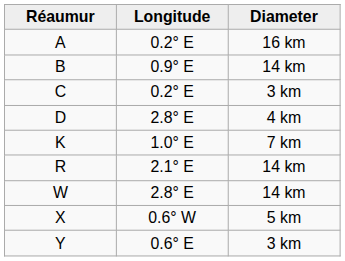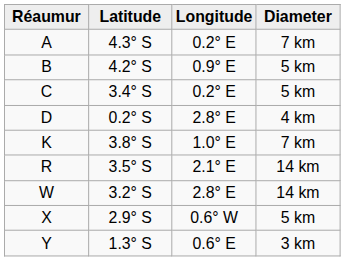 <table class="wikitable">
 <tr>
 <th width="25%" style="background:#eeeeee;">Réaumur</th>
+<th width="25%" style="background:#eeeeee;">Latitude</th>
 <th width="25%" style="background:#eeeeee;">Longitude</th>
 <th width="25%" style="background:#eeeeee;">Diameter</th>
 </tr>
 <tr>
 <td align="center">A</td>
+<td align="center">4.3° S</td>
 <td align="center">0.2° E</td>
-<td align="center">16 km</td>
+<td align="center">7 km</td>
 </tr>
 <tr>
 <td align="center">B</td>
+<td align="center">4.2° S</td>
 <td align="center">0.9° E</td>
-<td align="center">14 km</td>
+<td align="center">5 km</td>
 </tr>
 <tr>
 <td align="center">C</td>
+<td align="center">3.4° S</td>
 <td align="center">0.2° E</td>
-<td align="center">3 km</td>
+<td align="center">5 km</td>
 </tr>
 <tr>
 <td align="center">D</td>
+<td align="center">0.2° S</td>
 <td align="center">2.8° E</td>
 <td align="center">4 km</td>
 </tr>
 <tr>
 <td align="center">K</td>
+<td align="center">3.8° S</td>
 <td align="center">1.0° E</td>
 <td align="center">7 km</td>
 </tr>
 <tr>
 <td align="center">R</td>
+<td align="center">3.5° S</td>
 <td align="center">2.1° E</td>
 <td align="center">14 km</td>
 </tr>
 <tr>
 <td align="center">W</td>
+<td align="center">3.2° S</td>
 <td align="center">2.8° E</td>
 <td align="center">14 km</td>
 </tr>
 <tr>
 <td align="center">X</td>
+<td align="center">2.9° S</td>
 <td align="center">0.6° W</td>
 <td align="center">5 km</td>
 </tr>
 <tr>
 <td align="center">Y</td>
+<td align="center">1.3° S</td>
 <td align="center">0.6° E</td>
 <td align="center">3 km</td>
 </tr>
 </table>
